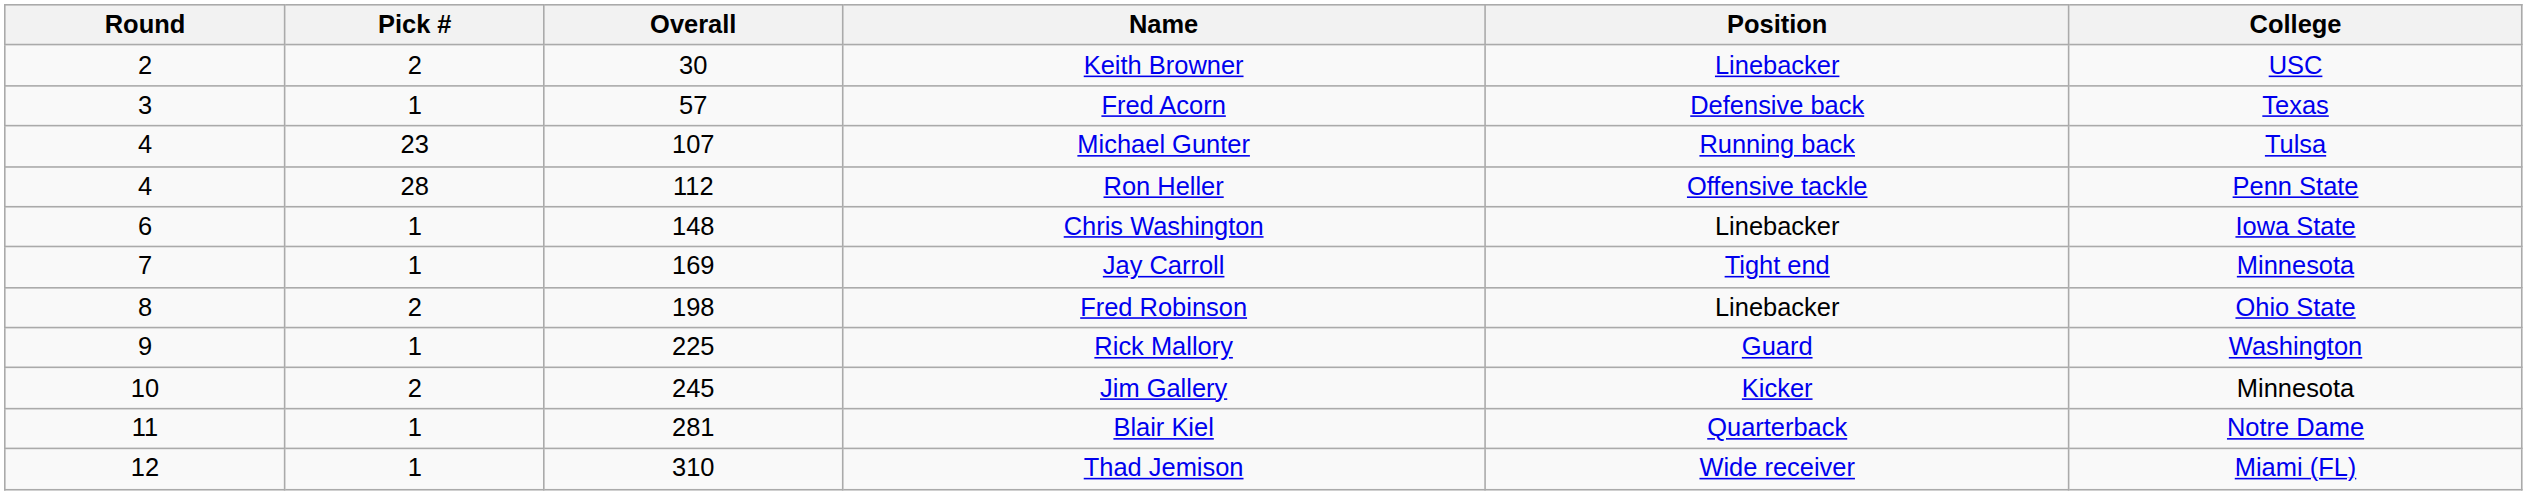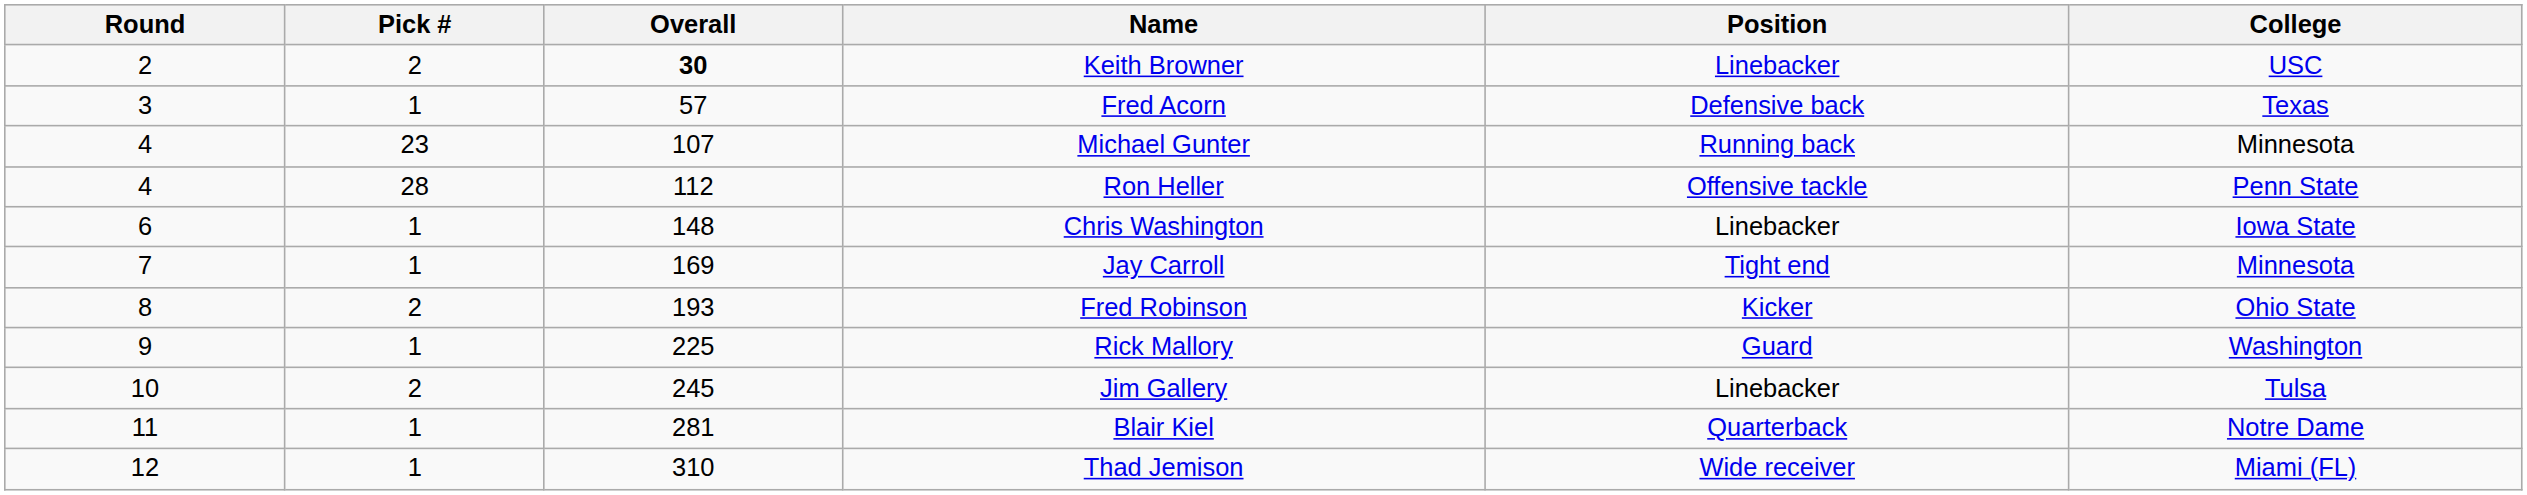 <table class="wikitable sortable sortable" style="width: 100%; text-align:center">
 <tr>
 <th>Round</th>
 <th>Pick #</th>
 <th>Overall</th>
 <th>Name</th>
 <th>Position</th>
 <th>College</th>
 </tr>
 <tr>
 <td>2</td>
 <td>2</td>
-<td>30</td>
+<td><strong>30</strong></td>
 <td><a href='#'>Keith Browner</a></td>
 <td><a href='#'>Linebacker</a></td>
 <td><a href='#'>USC</a></td>
 </tr>
 <tr>
 <td>3</td>
 <td>1</td>
 <td>57</td>
 <td><a href='#'>Fred Acorn</a></td>
 <td><a href='#'>Defensive back</a></td>
 <td><a href='#'>Texas</a></td>
 </tr>
 <tr>
 <td>4</td>
 <td>23</td>
 <td>107</td>
 <td><a href='#'>Michael Gunter</a></td>
 <td><a href='#'>Running back</a></td>
-<td><a href='#'>Tulsa</a></td>
+<td>Minnesota</td>
 </tr>
 <tr>
 <td>4</td>
 <td>28</td>
 <td>112</td>
 <td><a href='#'>Ron Heller</a></td>
 <td><a href='#'>Offensive tackle</a></td>
 <td><a href='#'>Penn State</a></td>
 </tr>
 <tr>
 <td>6</td>
 <td>1</td>
 <td>148</td>
 <td><a href='#'>Chris Washington</a></td>
 <td>Linebacker</td>
 <td><a href='#'>Iowa State</a></td>
 </tr>
 <tr>
 <td>7</td>
 <td>1</td>
 <td>169</td>
 <td><a href='#'>Jay Carroll</a></td>
 <td><a href='#'>Tight end</a></td>
 <td><a href='#'>Minnesota</a></td>
 </tr>
 <tr>
 <td>8</td>
 <td>2</td>
-<td>198</td>
+<td>193</td>
 <td><a href='#'>Fred Robinson</a></td>
-<td>Linebacker</td>
+<td><a href='#'>Kicker</a></td>
 <td><a href='#'>Ohio State</a></td>
 </tr>
 <tr>
 <td>9</td>
 <td>1</td>
 <td>225</td>
 <td><a href='#'>Rick Mallory</a></td>
 <td><a href='#'>Guard</a></td>
 <td><a href='#'>Washington</a></td>
 </tr>
 <tr>
 <td>10</td>
 <td>2</td>
 <td>245</td>
 <td><a href='#'>Jim Gallery</a></td>
-<td><a href='#'>Kicker</a></td>
-<td>Minnesota</td>
+<td>Linebacker</td>
+<td><a href='#'>Tulsa</a></td>
 </tr>
 <tr>
 <td>11</td>
 <td>1</td>
 <td>281</td>
 <td><a href='#'>Blair Kiel</a></td>
 <td><a href='#'>Quarterback</a></td>
 <td><a href='#'>Notre Dame</a></td>
 </tr>
 <tr>
 <td>12</td>
 <td>1</td>
 <td>310</td>
 <td><a href='#'>Thad Jemison</a></td>
 <td><a href='#'>Wide receiver</a></td>
 <td><a href='#'>Miami (FL)</a></td>
 </tr>
 </table>
